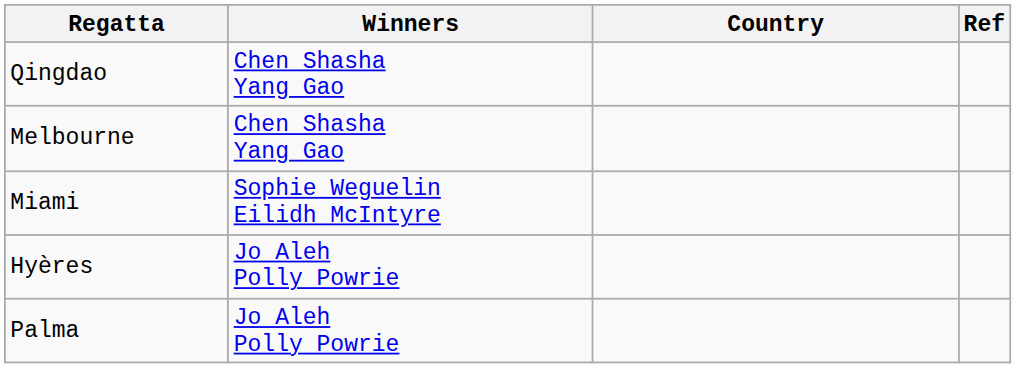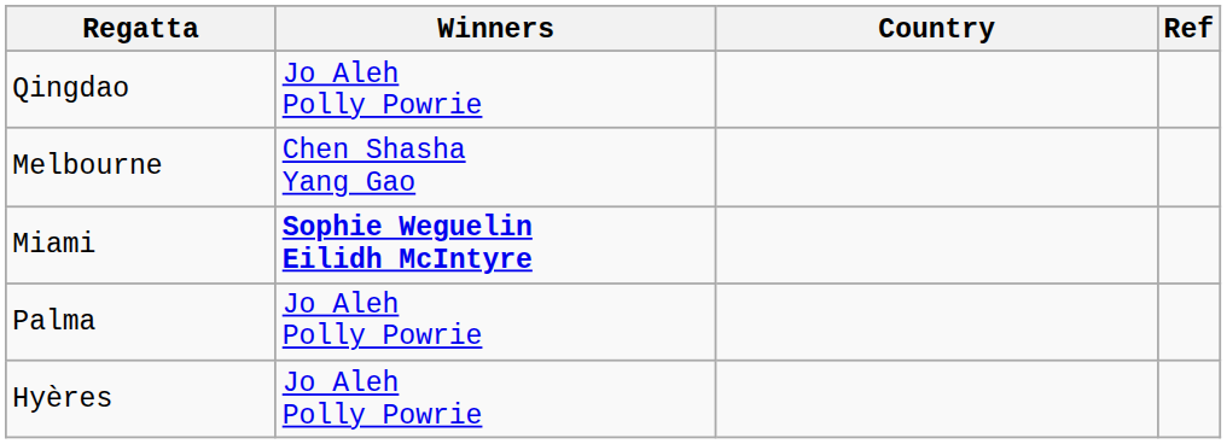 <table class="wikitable">
 <tr>
 <th width=120>Regatta</th>
 <th style="width:200px;">Winners</th>
 <th style="width:200px;">Country</th>
 <th>Ref</th>
 </tr>
 <tr>
 <td>Qingdao</td>
-<td><a href='#'>Chen Shasha</a><br><a href='#'>Yang Gao</a></td>
+<td><a href='#'>Jo Aleh</a><br><a href='#'>Polly Powrie</a></td>
 <td></td>
 <td></td>
 </tr>
 <tr>
 <td>Melbourne</td>
 <td><a href='#'>Chen Shasha</a><br><a href='#'>Yang Gao</a></td>
 <td></td>
 <td></td>
 </tr>
 <tr>
 <td>Miami</td>
-<td><a href='#'>Sophie Weguelin</a><br><a href='#'>Eilidh McIntyre</a></td>
+<td><strong><a href='#'>Sophie Weguelin</a><br><a href='#'>Eilidh McIntyre</a></strong></td>
+<td></td>
+<td></td>
+</tr>
+<tr>
+<td>Palma</td>
+<td><a href='#'>Jo Aleh</a><br><a href='#'>Polly Powrie</a></td>
 <td></td>
 <td></td>
 </tr>
 <tr>
 <td>Hyères</td>
 <td><a href='#'>Jo Aleh</a><br><a href='#'>Polly Powrie</a></td>
 <td></td>
 <td></td>
 </tr>
-<tr>
-<td>Palma</td>
-<td><a href='#'>Jo Aleh</a><br><a href='#'>Polly Powrie</a></td>
-<td></td>
-<td></td>
-</tr>
 </table>
